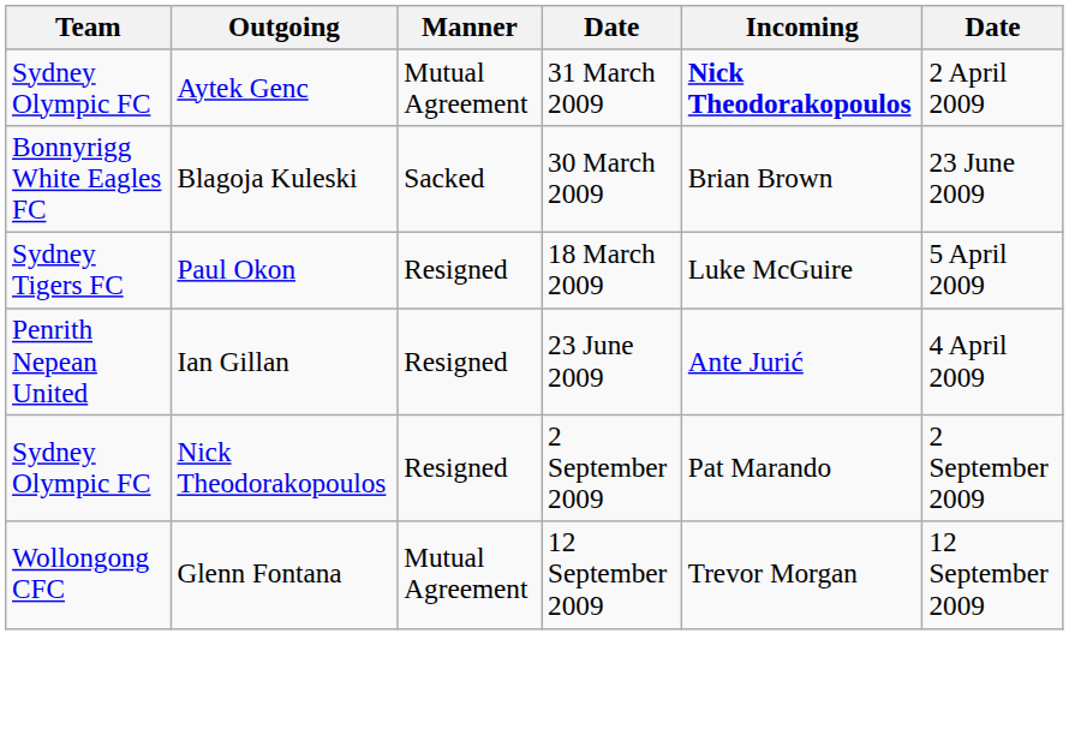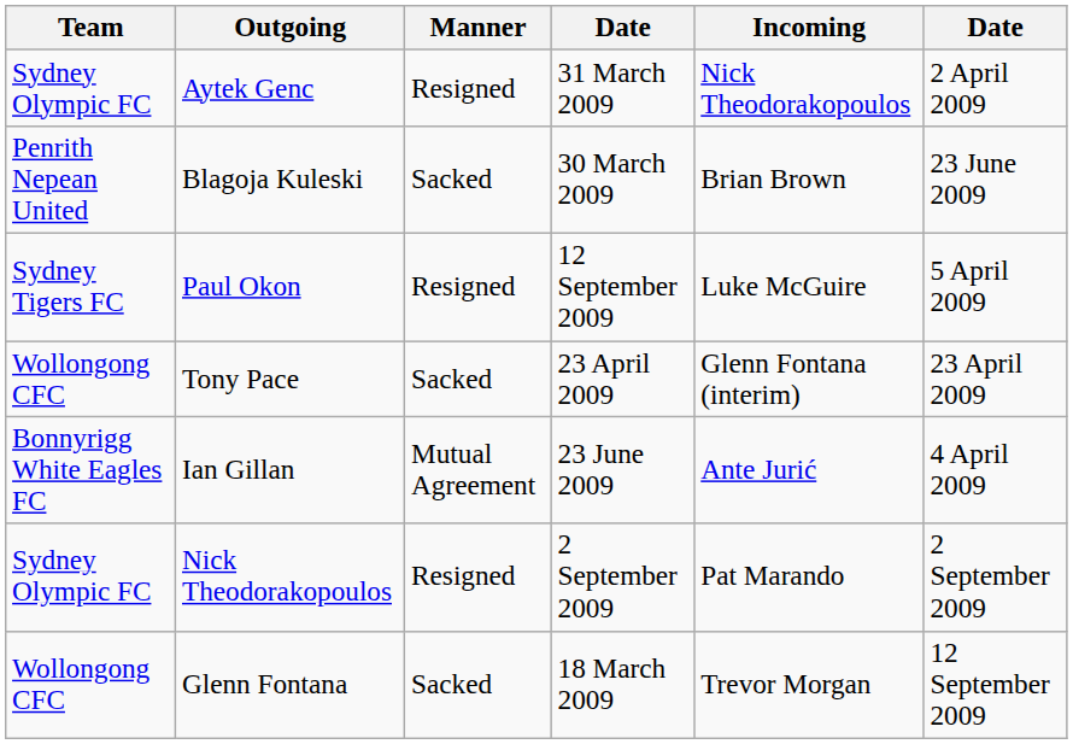 <table class="wikitable">
 <tr>
 <th>Team</th>
 <th>Outgoing</th>
 <th>Manner</th>
 <th>Date</th>
 <th>Incoming</th>
 <th>Date</th>
 </tr>
 <tr>
 <td><a href='#'>Sydney Olympic FC</a></td>
 <td> <a href='#'>Aytek Genc</a></td>
-<td>Mutual Agreement</td>
+<td>Resigned</td>
 <td>31 March 2009</td>
-<td><strong> <a href='#'>Nick Theodorakopoulos</a></strong></td>
+<td> <a href='#'>Nick Theodorakopoulos</a></td>
 <td>2 April 2009</td>
 </tr>
 <tr>
-<td><a href='#'>Bonnyrigg White Eagles FC</a></td>
+<td><a href='#'>Penrith Nepean United</a></td>
 <td> Blagoja Kuleski</td>
 <td>Sacked</td>
 <td>30 March 2009</td>
 <td> Brian Brown</td>
 <td>23 June 2009</td>
 </tr>
 <tr>
 <td><a href='#'>Sydney Tigers FC</a></td>
 <td> <a href='#'>Paul Okon</a></td>
 <td>Resigned</td>
-<td>18 March 2009</td>
+<td>12 September 2009</td>
 <td> Luke McGuire</td>
 <td>5 April 2009</td>
 </tr>
 <tr>
-<td><a href='#'>Penrith Nepean United</a></td>
+<td><a href='#'>Wollongong CFC</a></td>
+<td> Tony Pace</td>
+<td>Sacked</td>
+<td>23 April 2009</td>
+<td> Glenn Fontana (interim)</td>
+<td>23 April 2009</td>
+</tr>
+<tr>
+<td><a href='#'>Bonnyrigg White Eagles FC</a></td>
 <td> Ian Gillan</td>
-<td>Resigned</td>
+<td>Mutual Agreement</td>
 <td>23 June 2009</td>
 <td> <a href='#'>Ante Jurić</a></td>
 <td>4 April 2009</td>
 </tr>
 <tr>
 <td><a href='#'>Sydney Olympic FC</a></td>
 <td> <a href='#'>Nick Theodorakopoulos</a></td>
 <td>Resigned</td>
 <td>2 September 2009</td>
 <td> Pat Marando</td>
 <td>2 September 2009</td>
 </tr>
 <tr>
 <td><a href='#'>Wollongong CFC</a></td>
 <td> Glenn Fontana</td>
-<td>Mutual Agreement</td>
-<td>12 September 2009</td>
+<td>Sacked</td>
+<td>18 March 2009</td>
 <td> Trevor Morgan</td>
 <td>12 September 2009</td>
 </tr>
 </table>
